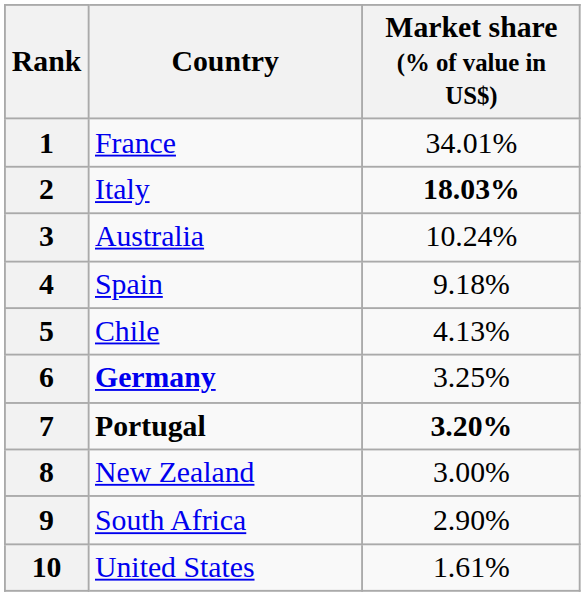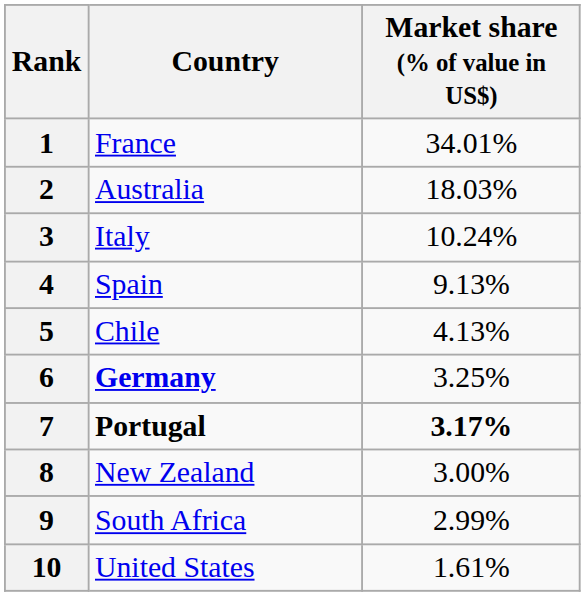 <table class="wikitable">
 <tr>
 <th>Rank</th>
 <th style="width:140px;">Country</th>
 <th style="width:110px;">Market share<br><small>(% of value in US$)</small></th>
 </tr>
 <tr>
 <th>1</th>
 <td> <a href='#'>France</a></td>
 <td style="text-align:center;">34.01%</td>
 </tr>
 <tr>
 <th>2</th>
-<td> <a href='#'>Italy</a></td>
-<td style="text-align:center;"><strong>18.03%</strong></td>
+<td> <a href='#'>Australia</a></td>
+<td style="text-align:center;">18.03%</td>
 </tr>
 <tr>
 <th>3</th>
-<td> <a href='#'>Australia</a></td>
+<td> <a href='#'>Italy</a></td>
 <td style="text-align:center;">10.24%</td>
 </tr>
 <tr>
 <th>4</th>
 <td> <a href='#'>Spain</a></td>
-<td style="text-align:center;">9.18%</td>
+<td style="text-align:center;">9.13%</td>
 </tr>
 <tr>
 <th>5</th>
 <td> <a href='#'>Chile</a></td>
 <td style="text-align:center;">4.13%</td>
 </tr>
 <tr>
 <th>6</th>
 <td><strong> <a href='#'>Germany</a></strong></td>
 <td style="text-align:center;">3.25%</td>
 </tr>
 <tr>
 <th>7</th>
 <td> <strong>Portugal</strong></td>
-<td style="text-align:center;"><strong>3.20%</strong></td>
+<td style="text-align:center;"><strong>3.17%</strong></td>
 </tr>
 <tr>
 <th>8</th>
 <td> <a href='#'>New Zealand</a></td>
 <td style="text-align:center;">3.00%</td>
 </tr>
 <tr>
 <th>9</th>
 <td> <a href='#'>South Africa</a></td>
-<td style="text-align:center;">2.90%</td>
+<td style="text-align:center;">2.99%</td>
 </tr>
 <tr>
 <th>10</th>
 <td> <a href='#'>United States</a></td>
 <td style="text-align:center;">1.61%</td>
 </tr>
 </table>
